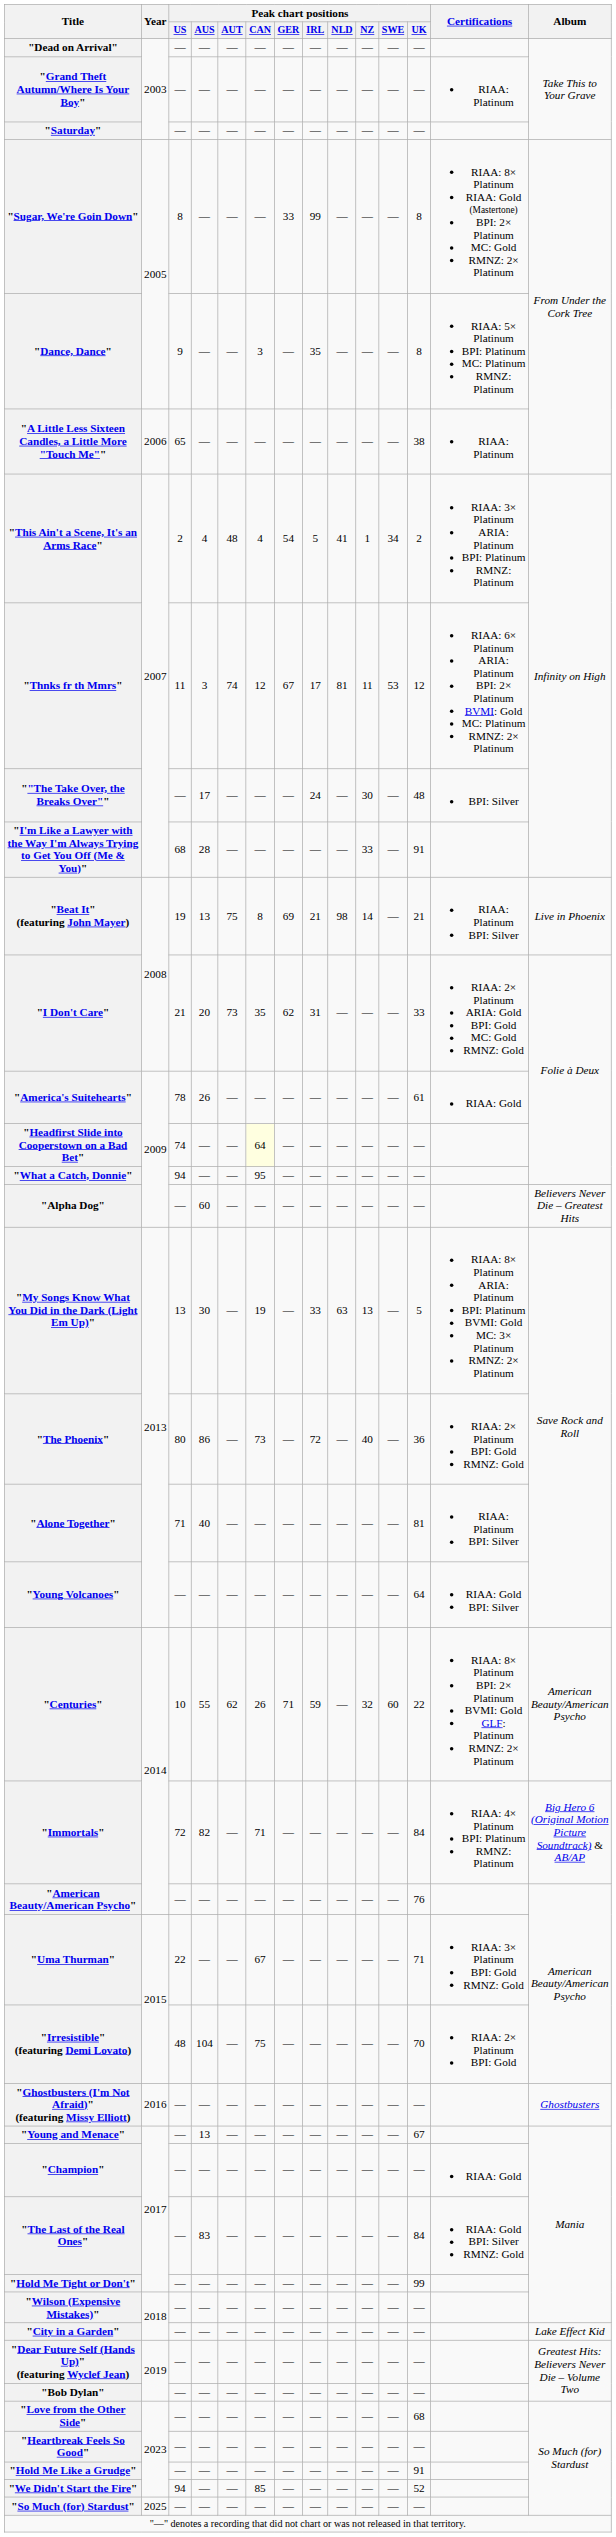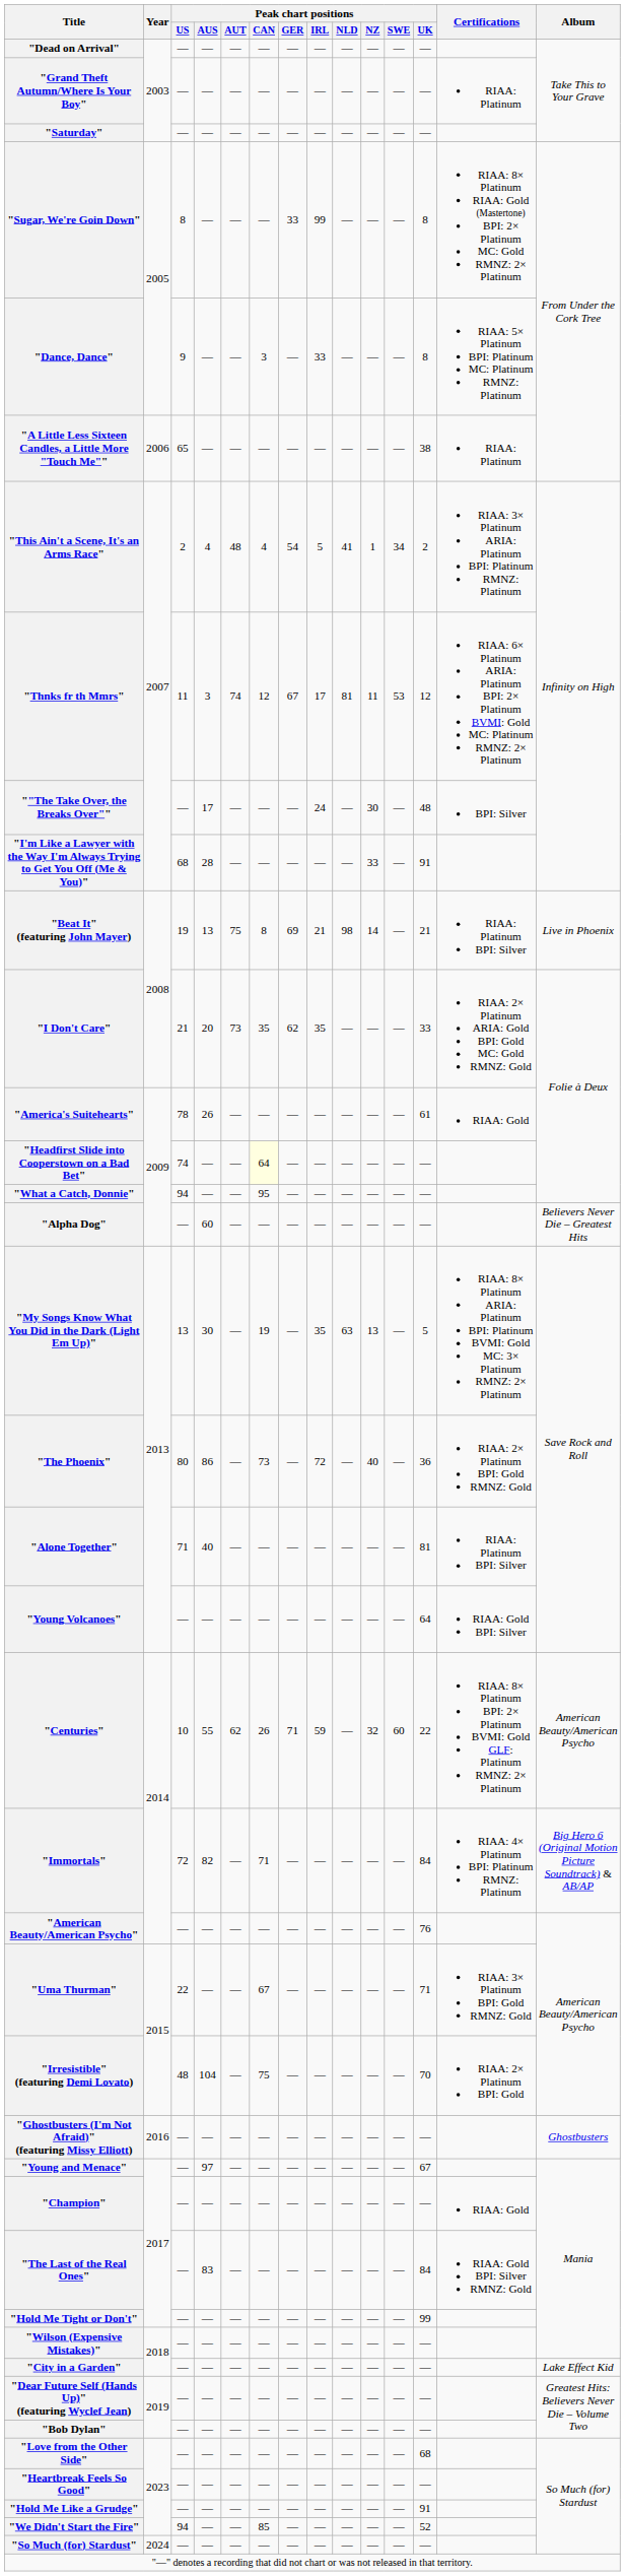 <table class="wikitable plainrowheaders" style="text-align:center;" border="1">
 <tr>
 <th scope="col" rowspan="2" style="width:23em;">Title</th>
 <th scope="col" rowspan="2">Year</th>
 <th scope="col" colspan="10">Peak chart positions</th>
 <th scope="col" rowspan="2" style="width:12em;"><a href='#'>Certifications</a></th>
 <th scope="col" rowspan="2">Album</th>
 </tr>
 <tr>
 <th scope="col" style="width:2.8em;font-size:90%;"><a href='#'>US</a><br></th>
 <th scope="col" style="width:2.8em;font-size:90%;"><a href='#'>AUS</a><br></th>
 <th scope="col" style="width:2.8em;font-size:90%;"><a href='#'>AUT</a><br></th>
 <th scope="col" style="width:2.8em;font-size:90%;"><a href='#'>CAN</a><br></th>
 <th scope="col" style="width:2.8em;font-size:90%;"><a href='#'>GER</a><br></th>
 <th scope="col" style="width:2.8em;font-size:90%;"><a href='#'>IRL</a><br></th>
 <th scope="col" style="width:2.8em;font-size:90%;"><a href='#'>NLD</a><br></th>
 <th scope="col" style="width:2.8em;font-size:90%;"><a href='#'>NZ</a><br></th>
 <th scope="col" style="width:2.8em;font-size:90%;"><a href='#'>SWE</a><br></th>
 <th scope="col" style="width:2.8em;font-size:90%;"><a href='#'>UK</a><br></th>
 </tr>
 <tr>
 <th scope="row">"Dead on Arrival"</th>
 <td rowspan="3">2003</td>
 <td>—</td>
 <td>—</td>
 <td>—</td>
 <td>—</td>
 <td>—</td>
 <td>—</td>
 <td>—</td>
 <td>—</td>
 <td>—</td>
 <td>—</td>
 <td></td>
 <td rowspan="3"><em>Take This to Your Grave</em></td>
 </tr>
 <tr>
 <th scope="row">"<a href='#'>Grand Theft Autumn/Where Is Your Boy</a>"</th>
 <td>—</td>
 <td>—</td>
 <td>—</td>
 <td>—</td>
 <td>—</td>
 <td>—</td>
 <td>—</td>
 <td>—</td>
 <td>—</td>
 <td>—</td>
 <td><br><ul><li>RIAA: Platinum</li></ul></td>
 </tr>
 <tr>
 <th scope="row">"<a href='#'>Saturday</a>"</th>
 <td>—</td>
 <td>—</td>
 <td>—</td>
 <td>—</td>
 <td>—</td>
 <td>—</td>
 <td>—</td>
 <td>—</td>
 <td>—</td>
 <td>—</td>
 <td></td>
 </tr>
 <tr>
 <th scope="row">"<a href='#'>Sugar, We're Goin Down</a>"</th>
 <td rowspan="2">2005</td>
 <td>8</td>
 <td>—</td>
 <td>—</td>
 <td>—</td>
 <td>33</td>
 <td>99</td>
 <td>—</td>
 <td>—</td>
 <td>—</td>
 <td>8</td>
 <td><br><ul><li>RIAA: 8× Platinum</li><li>RIAA: Gold <small>(Mastertone)</small></li><li>BPI: 2× Platinum</li><li>MC: Gold</li><li>RMNZ: 2× Platinum</li></ul></td>
 <td rowspan="3"><em>From Under the Cork Tree</em></td>
 </tr>
 <tr>
 <th scope="row">"<a href='#'>Dance, Dance</a>"</th>
 <td>9</td>
 <td>—</td>
 <td>—</td>
 <td>3</td>
 <td>—</td>
-<td>35</td>
+<td>33</td>
 <td>—</td>
 <td>—</td>
 <td>—</td>
 <td>8</td>
 <td><br><ul><li>RIAA: 5× Platinum</li><li>BPI: Platinum</li><li>MC: Platinum</li><li>RMNZ: Platinum</li></ul></td>
 </tr>
 <tr>
 <th scope="row">"<a href='#'>A Little Less Sixteen Candles, a Little More "Touch Me"</a>"</th>
 <td>2006</td>
 <td>65</td>
 <td>—</td>
 <td>—</td>
 <td>—</td>
 <td>—</td>
 <td>—</td>
 <td>—</td>
 <td>—</td>
 <td>—</td>
 <td>38</td>
 <td><br><ul><li>RIAA: Platinum</li></ul></td>
 </tr>
 <tr>
 <th scope="row">"<a href='#'>This Ain't a Scene, It's an Arms Race</a>"</th>
 <td rowspan="4">2007</td>
 <td>2</td>
 <td>4</td>
 <td>48</td>
 <td>4</td>
 <td>54</td>
 <td>5</td>
 <td>41</td>
 <td>1</td>
 <td>34</td>
 <td>2</td>
 <td><br><ul><li>RIAA: 3× Platinum</li><li>ARIA: Platinum</li><li>BPI: Platinum</li><li>RMNZ: Platinum</li></ul></td>
 <td rowspan="4"><em>Infinity on High</em></td>
 </tr>
 <tr>
 <th scope="row">"<a href='#'>Thnks fr th Mmrs</a>"</th>
 <td>11</td>
 <td>3</td>
 <td>74</td>
 <td>12</td>
 <td>67</td>
 <td>17</td>
 <td>81</td>
 <td>11</td>
 <td>53</td>
 <td>12</td>
 <td><br><ul><li>RIAA: 6× Platinum</li><li>ARIA: Platinum</li><li>BPI: 2× Platinum</li><li><a href='#'>BVMI</a>: Gold</li><li>MC: Platinum</li><li>RMNZ: 2× Platinum</li></ul></td>
 </tr>
 <tr>
 <th scope="row">"<a href='#'>"The Take Over, the Breaks Over"</a>"</th>
 <td>—</td>
 <td>17</td>
 <td>—</td>
 <td>—</td>
 <td>—</td>
 <td>24</td>
 <td>—</td>
 <td>30</td>
 <td>—</td>
 <td>48</td>
 <td><br><ul><li>BPI: Silver</li></ul></td>
 </tr>
 <tr>
 <th scope="row">"<a href='#'>I'm Like a Lawyer with the Way I'm Always Trying to Get You Off (Me & You)</a>"</th>
 <td>68</td>
 <td>28</td>
 <td>—</td>
 <td>—</td>
 <td>—</td>
 <td>—</td>
 <td>—</td>
 <td>33</td>
 <td>—</td>
 <td>91</td>
 <td></td>
 </tr>
 <tr>
 <th scope="row">"<a href='#'>Beat It</a>"<br><span>(featuring <a href='#'>John Mayer</a>)</span></th>
 <td rowspan="2">2008</td>
 <td>19</td>
 <td>13</td>
 <td>75</td>
 <td>8</td>
 <td>69</td>
 <td>21</td>
 <td>98</td>
 <td>14</td>
 <td>—</td>
 <td>21</td>
 <td><br><ul><li>RIAA: Platinum</li><li>BPI: Silver</li></ul></td>
 <td><em>Live in Phoenix</em></td>
 </tr>
 <tr>
 <th scope="row">"<a href='#'>I Don't Care</a>"</th>
 <td>21</td>
 <td>20</td>
 <td>73</td>
 <td>35</td>
 <td>62</td>
-<td>31</td>
+<td>35</td>
 <td>—</td>
 <td>—</td>
 <td>—</td>
 <td>33</td>
 <td><br><ul><li>RIAA: 2× Platinum</li><li>ARIA: Gold</li><li>BPI: Gold</li><li>MC: Gold</li><li>RMNZ: Gold</li></ul></td>
 <td rowspan="4"><em>Folie à Deux</em></td>
 </tr>
 <tr>
 <th scope="row">"<a href='#'>America's Suitehearts</a>"</th>
 <td rowspan="4">2009</td>
 <td>78</td>
 <td>26</td>
 <td>—</td>
 <td>—</td>
 <td>—</td>
 <td>—</td>
 <td>—</td>
 <td>—</td>
 <td>—</td>
 <td>61</td>
 <td><br><ul><li>RIAA: Gold</li></ul></td>
 </tr>
 <tr>
 <th scope="row">"<a href='#'>Headfirst Slide into Cooperstown on a Bad Bet</a>"</th>
 <td>74</td>
 <td>—</td>
 <td>—</td>
 <td style="background: lightyellow;">64</td>
 <td>—</td>
 <td>—</td>
 <td>—</td>
 <td>—</td>
 <td>—</td>
 <td>—</td>
 <td></td>
 </tr>
 <tr>
 <th scope="row">"<a href='#'>What a Catch, Donnie</a>"</th>
 <td>94</td>
 <td>—</td>
 <td>—</td>
 <td>95</td>
 <td>—</td>
 <td>—</td>
 <td>—</td>
 <td>—</td>
 <td>—</td>
 <td>—</td>
 <td></td>
 </tr>
 <tr>
 <th scope="row">"Alpha Dog"</th>
 <td>—</td>
 <td>60</td>
 <td>—</td>
 <td>—</td>
 <td>—</td>
 <td>—</td>
 <td>—</td>
 <td>—</td>
 <td>—</td>
 <td>—</td>
 <td></td>
 <td><em>Believers Never Die – Greatest Hits</em></td>
 </tr>
 <tr>
 <th scope="row">"<a href='#'>My Songs Know What You Did in the Dark (Light Em Up)</a>"</th>
 <td rowspan="4">2013</td>
 <td>13</td>
 <td>30</td>
 <td>—</td>
 <td>19</td>
 <td>—</td>
-<td>33</td>
+<td>35</td>
 <td>63</td>
 <td>13</td>
 <td>—</td>
 <td>5</td>
 <td><br><ul><li>RIAA: 8× Platinum</li><li>ARIA: Platinum</li><li>BPI: Platinum</li><li>BVMI: Gold</li><li>MC: 3× Platinum</li><li>RMNZ: 2× Platinum</li></ul></td>
 <td rowspan="4"><em>Save Rock and Roll</em></td>
 </tr>
 <tr>
 <th scope="row">"<a href='#'>The Phoenix</a>"</th>
 <td>80</td>
 <td>86</td>
 <td>—</td>
 <td>73</td>
 <td>—</td>
 <td>72</td>
 <td>—</td>
 <td>40</td>
 <td>—</td>
 <td>36</td>
 <td><br><ul><li>RIAA: 2× Platinum</li><li>BPI: Gold</li><li>RMNZ: Gold</li></ul></td>
 </tr>
 <tr>
 <th scope="row">"<a href='#'>Alone Together</a>"</th>
 <td>71</td>
 <td>40</td>
 <td>—</td>
 <td>—</td>
 <td>—</td>
 <td>—</td>
 <td>—</td>
 <td>—</td>
 <td>—</td>
 <td>81</td>
 <td><br><ul><li>RIAA: Platinum</li><li>BPI: Silver</li></ul></td>
 </tr>
 <tr>
 <th scope="row">"<a href='#'>Young Volcanoes</a>"</th>
 <td>—</td>
 <td>—</td>
 <td>—</td>
 <td>—</td>
 <td>—</td>
 <td>—</td>
 <td>—</td>
 <td>—</td>
 <td>—</td>
 <td>64</td>
 <td><br><ul><li>RIAA: Gold</li><li>BPI: Silver</li></ul></td>
 </tr>
 <tr>
 <th scope="row">"<a href='#'>Centuries</a>"</th>
 <td rowspan="3">2014</td>
 <td>10</td>
 <td>55</td>
 <td>62</td>
 <td>26</td>
 <td>71</td>
 <td>59</td>
 <td>—</td>
 <td>32</td>
 <td>60</td>
 <td>22</td>
 <td><br><ul><li>RIAA: 8× Platinum</li><li>BPI: 2× Platinum</li><li>BVMI: Gold</li><li><a href='#'>GLF</a>: Platinum</li><li>RMNZ: 2× Platinum</li></ul></td>
 <td><em>American Beauty/American Psycho</em></td>
 </tr>
 <tr>
 <th scope="row">"<a href='#'>Immortals</a>"</th>
 <td>72</td>
 <td>82</td>
 <td>—</td>
 <td>71</td>
 <td>—</td>
 <td>—</td>
 <td>—</td>
 <td>—</td>
 <td>—</td>
 <td>84</td>
 <td><br><ul><li>RIAA: 4× Platinum</li><li>BPI: Platinum</li><li>RMNZ: Platinum</li></ul></td>
 <td><em><a href='#'>Big Hero 6 (Original Motion Picture Soundtrack)</a></em> & <em><a href='#'>AB/AP</a></em></td>
 </tr>
 <tr>
 <th scope="row">"<a href='#'>American Beauty/American Psycho</a>"</th>
 <td>—</td>
 <td>—</td>
 <td>—</td>
 <td>—</td>
 <td>—</td>
 <td>—</td>
 <td>—</td>
 <td>—</td>
 <td>—</td>
 <td>76</td>
 <td></td>
 <td rowspan="3"><em>American Beauty/American Psycho</em></td>
 </tr>
 <tr>
 <th scope="row">"<a href='#'>Uma Thurman</a>"</th>
 <td rowspan="2">2015</td>
 <td>22</td>
 <td>—</td>
 <td>—</td>
 <td>67</td>
 <td>—</td>
 <td>—</td>
 <td>—</td>
 <td>—</td>
 <td>—</td>
 <td>71</td>
 <td><br><ul><li>RIAA: 3× Platinum</li><li>BPI: Gold</li><li>RMNZ: Gold</li></ul></td>
 </tr>
 <tr>
 <th scope="row">"<a href='#'>Irresistible</a>"<br><span>(featuring <a href='#'>Demi Lovato</a>)</span></th>
 <td>48</td>
 <td>104</td>
 <td>—</td>
 <td>75</td>
 <td>—</td>
 <td>—</td>
 <td>—</td>
 <td>—</td>
 <td>—</td>
 <td>70</td>
 <td><br><ul><li>RIAA: 2× Platinum</li><li>BPI: Gold</li></ul></td>
 </tr>
 <tr>
 <th scope="row">"<a href='#'>Ghostbusters (I'm Not Afraid)</a>"<br><span>(featuring <a href='#'>Missy Elliott</a>)</span></th>
 <td>2016</td>
 <td>—</td>
 <td>—</td>
 <td>—</td>
 <td>—</td>
 <td>—</td>
 <td>—</td>
 <td>—</td>
 <td>—</td>
 <td>—</td>
 <td>—</td>
 <td></td>
 <td><em><a href='#'>Ghostbusters</a></em></td>
 </tr>
 <tr>
 <th scope="row">"<a href='#'>Young and Menace</a>"</th>
 <td rowspan="4">2017</td>
 <td>—</td>
-<td>13</td>
+<td>97</td>
 <td>—</td>
 <td>—</td>
 <td>—</td>
 <td>—</td>
 <td>—</td>
 <td>—</td>
 <td>—</td>
 <td>67</td>
 <td></td>
 <td rowspan="5"><em>Mania</em></td>
 </tr>
 <tr>
 <th scope="row">"<a href='#'>Champion</a>"</th>
 <td>—</td>
 <td>—</td>
 <td>—</td>
 <td>—</td>
 <td>—</td>
 <td>—</td>
 <td>—</td>
 <td>—</td>
 <td>—</td>
 <td>—</td>
 <td><br><ul><li>RIAA: Gold</li></ul></td>
 </tr>
 <tr>
 <th scope="row">"<a href='#'>The Last of the Real Ones</a>"</th>
 <td>—</td>
 <td>83</td>
 <td>—</td>
 <td>—</td>
 <td>—</td>
 <td>—</td>
 <td>—</td>
 <td>—</td>
 <td>—</td>
 <td>84</td>
 <td><br><ul><li>RIAA: Gold</li><li>BPI: Silver</li><li>RMNZ: Gold</li></ul></td>
 </tr>
 <tr>
 <th scope="row">"<a href='#'>Hold Me Tight or Don't</a>"</th>
 <td>—</td>
 <td>—</td>
 <td>—</td>
 <td>—</td>
 <td>—</td>
 <td>—</td>
 <td>—</td>
 <td>—</td>
 <td>—</td>
 <td>99</td>
 <td></td>
 </tr>
 <tr>
 <th scope="row">"<a href='#'>Wilson (Expensive Mistakes)</a>"</th>
 <td rowspan="2">2018</td>
 <td>—</td>
 <td>—</td>
 <td>—</td>
 <td>—</td>
 <td>—</td>
 <td>—</td>
 <td>—</td>
 <td>—</td>
 <td>—</td>
 <td>—</td>
 <td></td>
 </tr>
 <tr>
 <th scope="row">"<a href='#'>City in a Garden</a>"</th>
 <td>—</td>
 <td>—</td>
 <td>—</td>
 <td>—</td>
 <td>—</td>
 <td>—</td>
 <td>—</td>
 <td>—</td>
 <td>—</td>
 <td>—</td>
 <td></td>
 <td><em>Lake Effect Kid</em></td>
 </tr>
 <tr>
 <th scope="row">"<a href='#'>Dear Future Self (Hands Up)</a>"<br><span>(featuring <a href='#'>Wyclef Jean</a>)</span></th>
 <td rowspan="2">2019</td>
 <td>—</td>
 <td>—</td>
 <td>—</td>
 <td>—</td>
 <td>—</td>
 <td>—</td>
 <td>—</td>
 <td>—</td>
 <td>—</td>
 <td>—</td>
 <td></td>
 <td rowspan="2"><em>Greatest Hits: Believers Never Die – Volume Two</em></td>
 </tr>
 <tr>
 <th scope="row">"Bob Dylan"</th>
 <td>—</td>
 <td>—</td>
 <td>—</td>
 <td>—</td>
 <td>—</td>
 <td>—</td>
 <td>—</td>
 <td>—</td>
 <td>—</td>
 <td>—</td>
 <td></td>
 </tr>
 <tr>
 <th scope="row">"<a href='#'>Love from the Other Side</a>"</th>
 <td rowspan="4">2023</td>
 <td>—</td>
 <td>—</td>
 <td>—</td>
 <td>—</td>
 <td>—</td>
 <td>—</td>
 <td>—</td>
 <td>—</td>
 <td>—</td>
 <td>68</td>
 <td></td>
 <td rowspan="5"><em>So Much (for) Stardust</em></td>
 </tr>
 <tr>
 <th scope="row">"<a href='#'>Heartbreak Feels So Good</a>"</th>
 <td>—</td>
 <td>—</td>
 <td>—</td>
 <td>—</td>
 <td>—</td>
 <td>—</td>
 <td>—</td>
 <td>—</td>
 <td>—</td>
 <td>—</td>
 <td></td>
 </tr>
 <tr>
 <th scope="row">"<a href='#'>Hold Me Like a Grudge</a>"</th>
 <td>—</td>
 <td>—</td>
 <td>—</td>
 <td>—</td>
 <td>—</td>
 <td>—</td>
 <td>—</td>
 <td>—</td>
 <td>—</td>
 <td>91</td>
 <td></td>
 </tr>
 <tr>
 <th scope="row">"<a href='#'>We Didn't Start the Fire</a>"</th>
 <td>94</td>
 <td>—</td>
 <td>—</td>
 <td>85</td>
 <td>—</td>
 <td>—</td>
 <td>—</td>
 <td>—</td>
 <td>—</td>
 <td>52</td>
 <td></td>
 </tr>
 <tr>
 <th scope="row">"<a href='#'>So Much (for) Stardust</a>"</th>
-<td rowspan="1">2025</td>
+<td rowspan="1">2024</td>
 <td>—</td>
 <td>—</td>
 <td>—</td>
 <td>—</td>
 <td>—</td>
 <td>—</td>
 <td>—</td>
 <td>—</td>
 <td>—</td>
 <td>—</td>
 <td></td>
 </tr>
 <tr>
 <td colspan="15" style="font-size:90%">"—" denotes a recording that did not chart or was not released in that territory.</td>
 </tr>
 </table>
